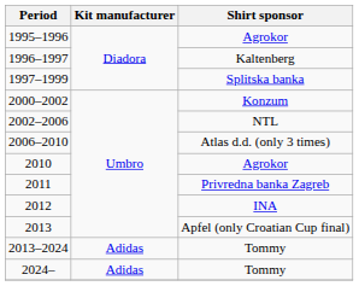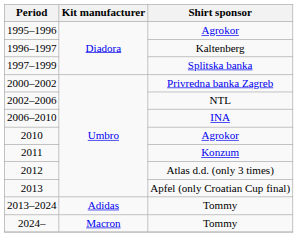 <table class="wikitable" style="text-align: center">
 <tr>
 <th>Period</th>
 <th>Kit manufacturer</th>
 <th>Shirt sponsor</th>
 </tr>
 <tr>
 <td>1995–1996</td>
 <td rowspan=3><a href='#'>Diadora</a></td>
 <td><a href='#'>Agrokor</a></td>
 </tr>
 <tr>
 <td>1996–1997</td>
 <td>Kaltenberg</td>
 </tr>
 <tr>
 <td>1997–1999</td>
 <td><a href='#'>Splitska banka</a></td>
 </tr>
 <tr>
 <td>2000–2002</td>
 <td rowspan=7><a href='#'>Umbro</a></td>
-<td><a href='#'>Konzum</a></td>
+<td><a href='#'>Privredna banka Zagreb</a></td>
 </tr>
 <tr>
 <td>2002–2006</td>
 <td>NTL</td>
 </tr>
 <tr>
 <td>2006–2010</td>
-<td>Atlas d.d. (only 3 times)</td>
+<td><a href='#'>INA</a></td>
 </tr>
 <tr>
 <td>2010</td>
 <td><a href='#'>Agrokor</a></td>
 </tr>
 <tr>
 <td>2011</td>
-<td><a href='#'>Privredna banka Zagreb</a></td>
+<td><a href='#'>Konzum</a></td>
 </tr>
 <tr>
 <td>2012</td>
-<td><a href='#'>INA</a></td>
+<td>Atlas d.d. (only 3 times)</td>
 </tr>
 <tr>
 <td>2013</td>
 <td>Apfel (only Croatian Cup final)</td>
 </tr>
 <tr>
 <td>2013–2024</td>
 <td><a href='#'>Adidas</a></td>
 <td>Tommy</td>
 </tr>
 <tr>
 <td>2024–</td>
-<td><a href='#'>Adidas</a></td>
+<td><a href='#'>Macron</a></td>
 <td>Tommy</td>
 </tr>
 <tr>
 </tr>
 </table>
